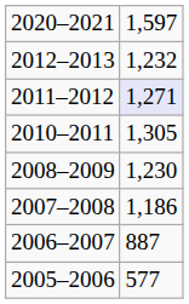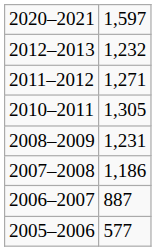 <table class="wikitable">
 <tr>
 <td>2020–2021</td>
 <td>1,597</td>
 </tr>
 <tr>
 <td>2012–2013</td>
 <td>1,232</td>
 </tr>
 <tr>
 <td>2011–2012</td>
-<td style="background: lavender;">1,271</td>
+<td>1,271</td>
 </tr>
 <tr>
 <td>2010–2011</td>
 <td>1,305</td>
 </tr>
 <tr>
 <td>2008–2009</td>
-<td>1,230</td>
+<td>1,231</td>
 </tr>
 <tr>
 <td>2007–2008</td>
 <td>1,186</td>
 </tr>
 <tr>
 <td>2006–2007</td>
 <td>887</td>
 </tr>
 <tr>
 <td>2005–2006</td>
 <td>577</td>
 </tr>
 </table>
